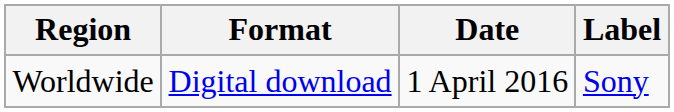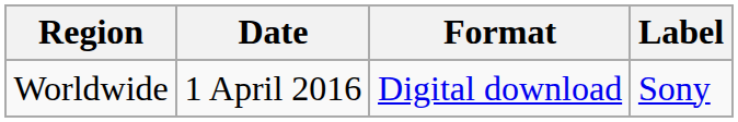 <table class="wikitable">
 <tr>
 <th>Region</th>
+<th>Date</th>
 <th>Format</th>
-<th>Date</th>
 <th>Label</th>
 </tr>
 <tr>
 <td>Worldwide</td>
+<td>1 April 2016</td>
 <td><a href='#'>Digital download</a></td>
-<td>1 April 2016</td>
 <td><a href='#'>Sony</a></td>
 </tr>
 </table>
